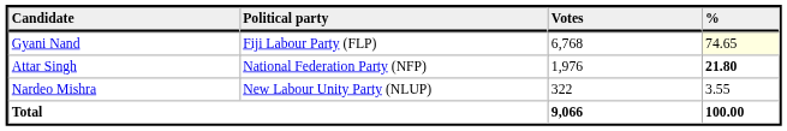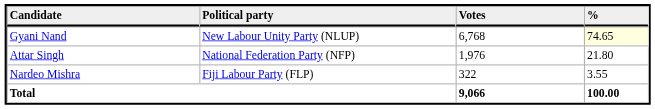 <table table width="70%" border="1" align="center" cellpadding=3 cellspacing=0 style="margin:5px; border:3px solid;">
 <tr>
 <td td width="30%" style="border-bottom:3px solid; background:#efefef;"><strong>Candidate</strong></td>
 <td td width="40%" style="border-bottom:3px solid; background:#efefef;"><strong>Political party</strong></td>
 <td td width="20%" style="border-bottom:3px solid; background:#efefef;"><strong>Votes</strong></td>
 <td td width="10%" style="border-bottom:3px solid; background:#efefef;"><strong>%</strong></td>
 </tr>
 <tr>
 <td><a href='#'>Gyani Nand</a></td>
-<td><a href='#'>Fiji Labour Party</a> (FLP)</td>
+<td><a href='#'>New Labour Unity Party</a> (NLUP)</td>
 <td>6,768</td>
 <td style="background: lightyellow;">74.65</td>
 </tr>
 <tr>
 <td><a href='#'>Attar Singh</a></td>
 <td><a href='#'>National Federation Party</a> (NFP)</td>
 <td>1,976</td>
-<td><strong>21.80</strong></td>
+<td>21.80</td>
 </tr>
 <tr>
 <td><a href='#'>Nardeo Mishra</a></td>
-<td><a href='#'>New Labour Unity Party</a> (NLUP)</td>
+<td><a href='#'>Fiji Labour Party</a> (FLP)</td>
 <td>322</td>
 <td>3.55</td>
 </tr>
 <tr>
 <td colspan=2><strong>Total</strong></td>
 <td><strong>9,066</strong></td>
 <td><strong>100.00</strong></td>
 </tr>
 <tr>
 </tr>
 </table>
